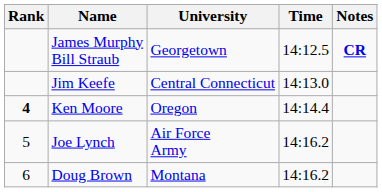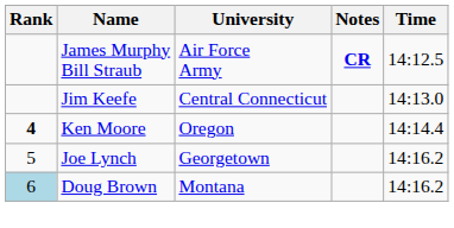 <table class="wikitable sortable" style="text-align:center">
 <tr>
 <th>Rank</th>
 <th>Name</th>
 <th>University</th>
+<th>Notes</th>
 <th>Time</th>
-<th>Notes</th>
 </tr>
 <tr>
 <td></td>
 <td align=left><a href='#'>James Murphy</a><br><a href='#'>Bill Straub</a></td>
-<td align="left"><a href='#'>Georgetown</a></td>
+<td align="left"><a href='#'>Air Force</a><br><a href='#'>Army</a></td>
+<td><strong><a href='#'>CR</a></strong></td>
 <td>14:12.5</td>
-<td><strong><a href='#'>CR</a></strong></td>
 </tr>
 <tr>
 <td></td>
 <td align=left><a href='#'>Jim Keefe</a></td>
 <td align="left"><a href='#'>Central Connecticut</a></td>
+<td></td>
 <td>14:13.0</td>
-<td></td>
 </tr>
 <tr>
 <td><strong>4</strong></td>
 <td align=left><a href='#'>Ken Moore</a></td>
 <td align=left><a href='#'>Oregon</a></td>
+<td></td>
 <td>14:14.4</td>
-<td></td>
 </tr>
 <tr>
 <td>5</td>
 <td align=left><a href='#'>Joe Lynch</a></td>
-<td align="left"><a href='#'>Air Force</a><br><a href='#'>Army</a></td>
+<td align="left"><a href='#'>Georgetown</a></td>
+<td></td>
 <td>14:16.2</td>
-<td></td>
 </tr>
 <tr>
-<td>6</td>
+<td style="background: lightblue;">6</td>
 <td align=left><a href='#'>Doug Brown</a></td>
 <td align="left"><a href='#'>Montana</a></td>
+<td></td>
 <td>14:16.2</td>
-<td></td>
 </tr>
 </table>
